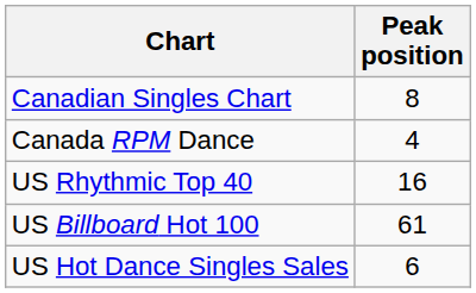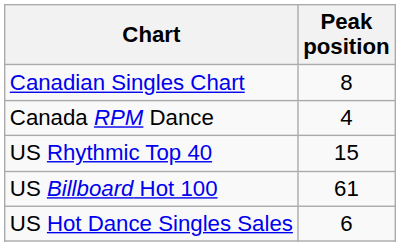 <table class="wikitable sortable">
 <tr>
 <th>Chart</th>
 <th>Peak<br>position</th>
 </tr>
 <tr>
 <td><a href='#'>Canadian Singles Chart</a></td>
 <td style="text-align:center;">8</td>
 </tr>
 <tr>
 <td>Canada <em><a href='#'>RPM</a></em> Dance</td>
 <td style="text-align:center;">4</td>
 </tr>
 <tr>
 <td>US <a href='#'>Rhythmic Top 40</a></td>
-<td style="text-align:center;">16</td>
+<td style="text-align:center;">15</td>
 </tr>
 <tr>
 <td>US <a href='#'><em>Billboard</em> Hot 100</a></td>
 <td style="text-align:center;">61</td>
 </tr>
 <tr>
 <td>US <a href='#'>Hot Dance Singles Sales</a></td>
 <td style="text-align:center;">6</td>
 </tr>
 </table>
